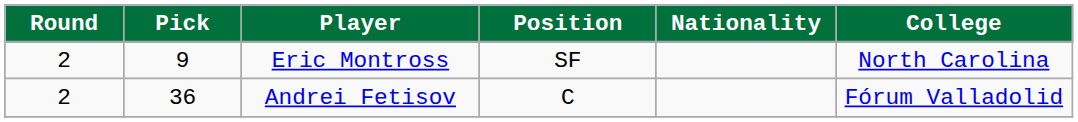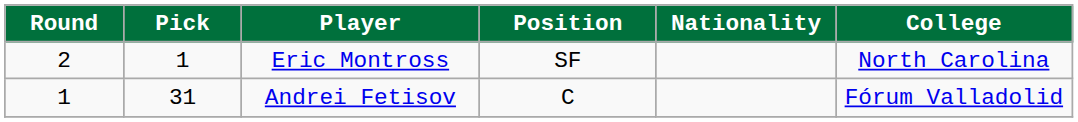 <table class="wikitable sortable sortable">
 <tr>
 <th style="background:#00703C; color:white" width="10%">Round</th>
 <th style="background:#00703C; color:white" width="10%">Pick</th>
 <th style="background:#00703C; color:white" width="20%">Player</th>
 <th style="background:#00703C; color:white" width="15%">Position</th>
 <th style="background:#00703C; color:white" width="15%">Nationality</th>
 <th style="background:#00703C; color:white" width="20%">College</th>
 </tr>
 <tr style="text-align: center">
 <td>2</td>
-<td>9</td>
+<td>1</td>
 <td><a href='#'>Eric Montross</a></td>
 <td>SF</td>
 <td></td>
 <td><a href='#'>North Carolina</a></td>
 </tr>
 <tr style="text-align: center">
-<td>2</td>
-<td>36</td>
+<td>1</td>
+<td>31</td>
 <td><a href='#'>Andrei Fetisov</a></td>
 <td>C</td>
 <td></td>
 <td><a href='#'>Fórum Valladolid</a></td>
 </tr>
 </table>
